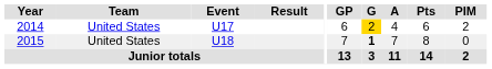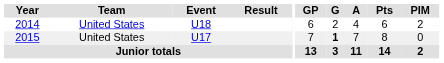 <table border="0" cellpadding="1" cellspacing="0" ID="Table3" style="text-align:center; width:40em">
 <tr ALIGN="center" bgcolor="#e0e0e0">
 <th>Year</th>
 <th>Team</th>
 <th>Event</th>
 <th>Result</th>
 <th rowspan="99" bgcolor="#ffffff"></th>
 <th>GP</th>
 <th>G</th>
 <th>A</th>
 <th>Pts</th>
 <th>PIM</th>
 </tr>
 <tr>
 <td><a href='#'>2014</a></td>
 <td><a href='#'>United States</a></td>
-<td><a href='#'>U17</a></td>
+<td><a href='#'>U18</a></td>
 <td></td>
 <td>6</td>
-<td style="background: gold;">2</td>
+<td>2</td>
 <td>4</td>
 <td>6</td>
 <td>2</td>
 </tr>
 <tr bgcolor="#f0f0f0">
 <td><a href='#'>2015</a></td>
 <td>United States</td>
-<td><a href='#'>U18</a></td>
+<td><a href='#'>U17</a></td>
 <td></td>
 <td>7</td>
 <td><strong>1</strong></td>
 <td>7</td>
 <td>8</td>
 <td>0</td>
 </tr>
 <tr bgcolor="#e0e0e0">
 <th colspan=4>Junior totals</th>
 <th>13</th>
 <th>3</th>
 <th>11</th>
 <th>14</th>
 <th>2</th>
 </tr>
 </table>
